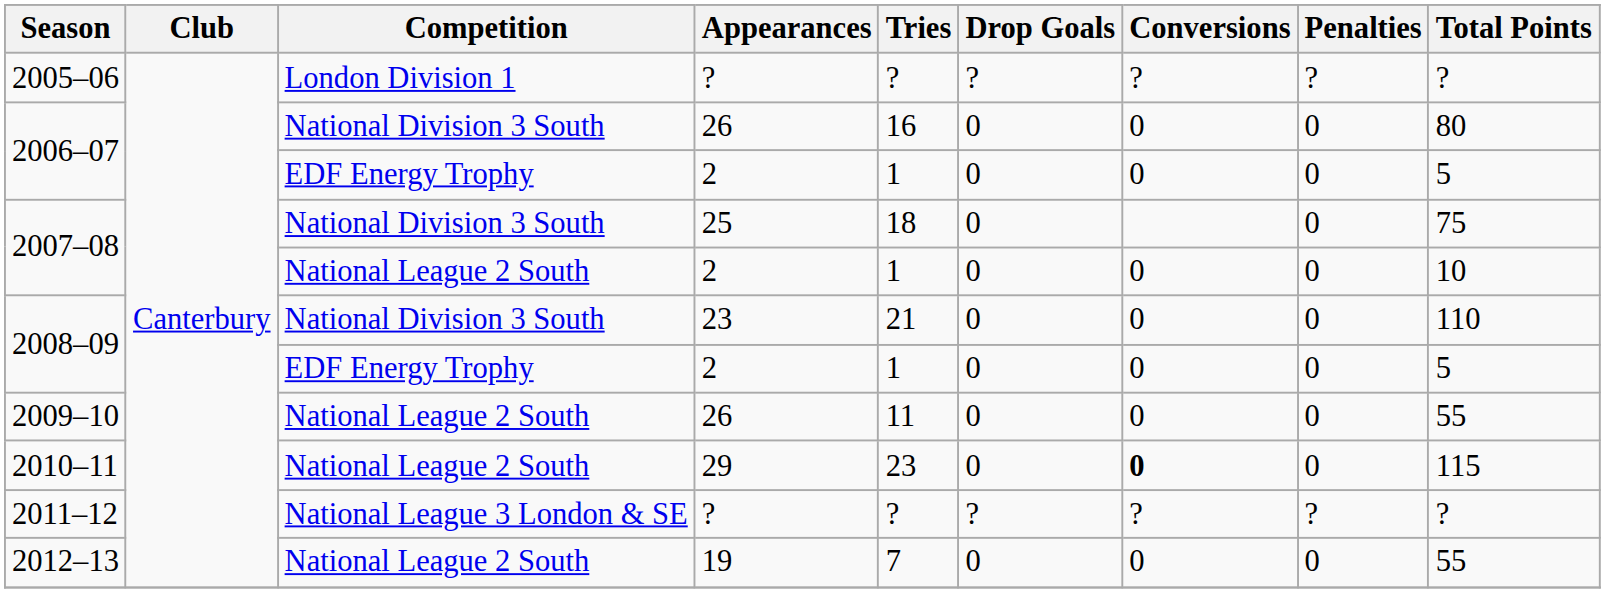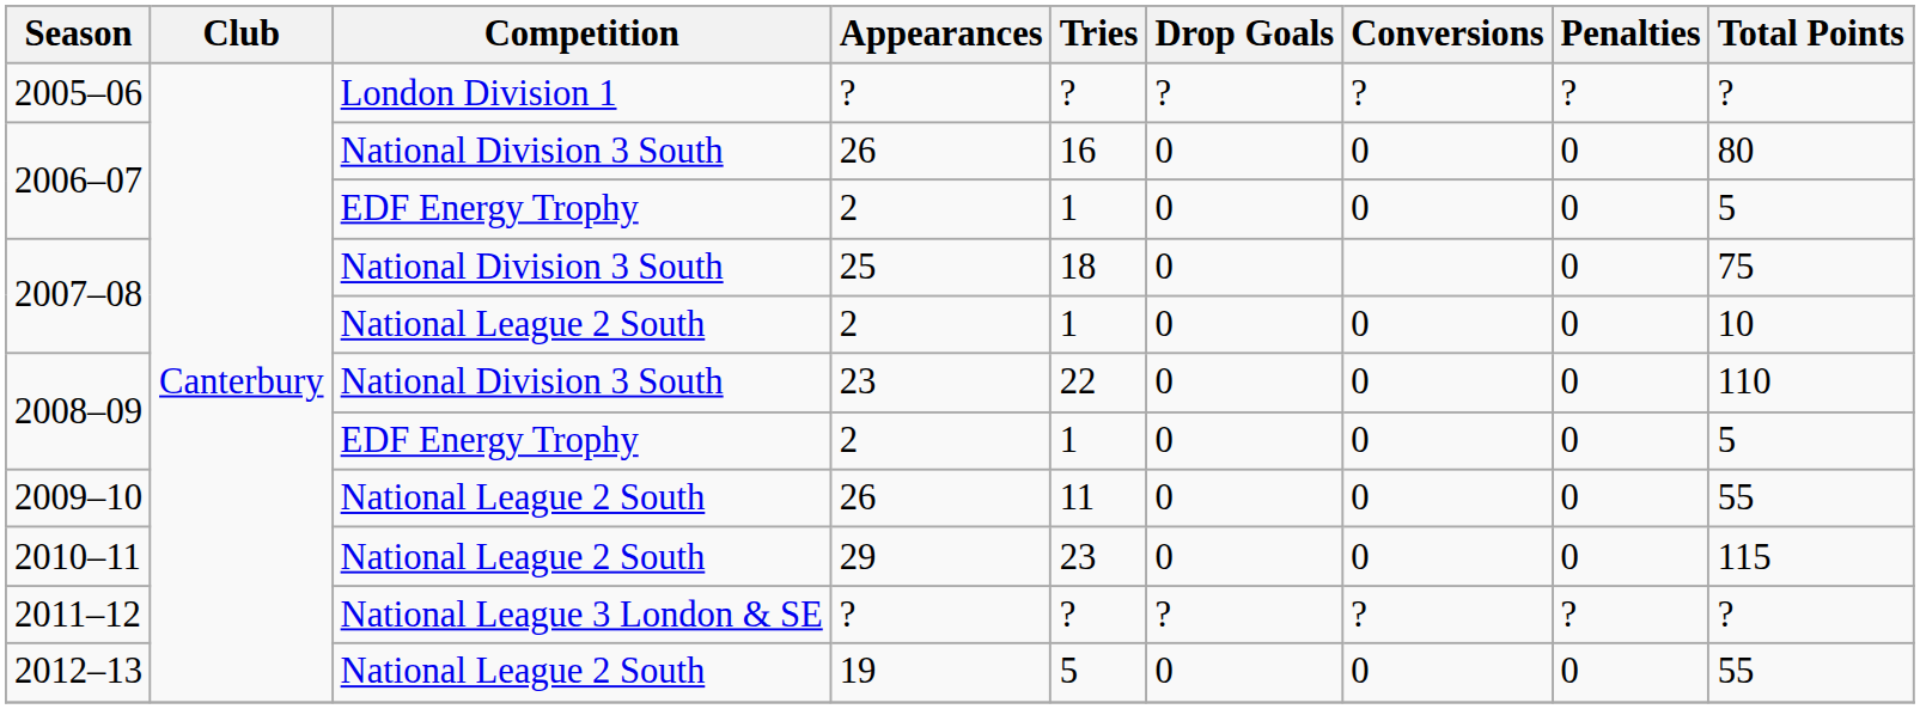 <table class="wikitable sortable">
 <tr>
 <th>Season</th>
 <th>Club</th>
 <th>Competition</th>
 <th>Appearances</th>
 <th>Tries</th>
 <th>Drop Goals</th>
 <th>Conversions</th>
 <th>Penalties</th>
 <th>Total Points</th>
 </tr>
 <tr>
 <td>2005–06</td>
 <td rowspan=11 align=left><a href='#'>Canterbury</a></td>
 <td><a href='#'>London Division 1</a></td>
 <td>?</td>
 <td>?</td>
 <td>?</td>
 <td>?</td>
 <td>?</td>
 <td>?</td>
 </tr>
 <tr>
 <td rowspan=2 align=left>2006–07</td>
 <td><a href='#'>National Division 3 South</a></td>
 <td>26</td>
 <td>16</td>
 <td>0</td>
 <td>0</td>
 <td>0</td>
 <td>80</td>
 </tr>
 <tr>
 <td><a href='#'>EDF Energy Trophy</a></td>
 <td>2</td>
 <td>1</td>
 <td>0</td>
 <td>0</td>
 <td>0</td>
 <td>5</td>
 </tr>
 <tr>
 <td rowspan=2 align=left>2007–08</td>
 <td><a href='#'>National Division 3 South</a></td>
 <td>25</td>
 <td>18</td>
 <td>0</td>
 <td 0></td>
 <td>0</td>
 <td>75</td>
 </tr>
 <tr>
 <td><a href='#'>National League 2 South</a></td>
 <td>2</td>
 <td>1</td>
 <td>0</td>
 <td>0</td>
 <td>0</td>
 <td>10</td>
 </tr>
 <tr>
 <td rowspan=2 align=left>2008–09</td>
 <td><a href='#'>National Division 3 South</a></td>
 <td>23</td>
-<td>21</td>
+<td>22</td>
 <td>0</td>
 <td>0</td>
 <td>0</td>
 <td>110</td>
 </tr>
 <tr>
 <td><a href='#'>EDF Energy Trophy</a></td>
 <td>2</td>
 <td>1</td>
 <td>0</td>
 <td>0</td>
 <td>0</td>
 <td>5</td>
 </tr>
 <tr>
 <td>2009–10</td>
 <td><a href='#'>National League 2 South</a></td>
 <td>26</td>
 <td>11</td>
 <td>0</td>
 <td>0</td>
 <td>0</td>
 <td>55</td>
 </tr>
 <tr>
 <td>2010–11</td>
 <td><a href='#'>National League 2 South</a></td>
 <td>29</td>
 <td>23</td>
 <td>0</td>
-<td><strong>0</strong></td>
+<td>0</td>
 <td>0</td>
 <td>115</td>
 </tr>
 <tr>
 <td>2011–12</td>
 <td><a href='#'>National League 3 London & SE</a></td>
 <td>?</td>
 <td>?</td>
 <td>?</td>
 <td>?</td>
 <td>?</td>
 <td>?</td>
 </tr>
 <tr>
 <td>2012–13</td>
 <td><a href='#'>National League 2 South</a></td>
 <td>19</td>
-<td>7</td>
+<td>5</td>
 <td>0</td>
 <td>0</td>
 <td>0</td>
 <td>55</td>
 </tr>
 <tr>
 </tr>
 </table>
